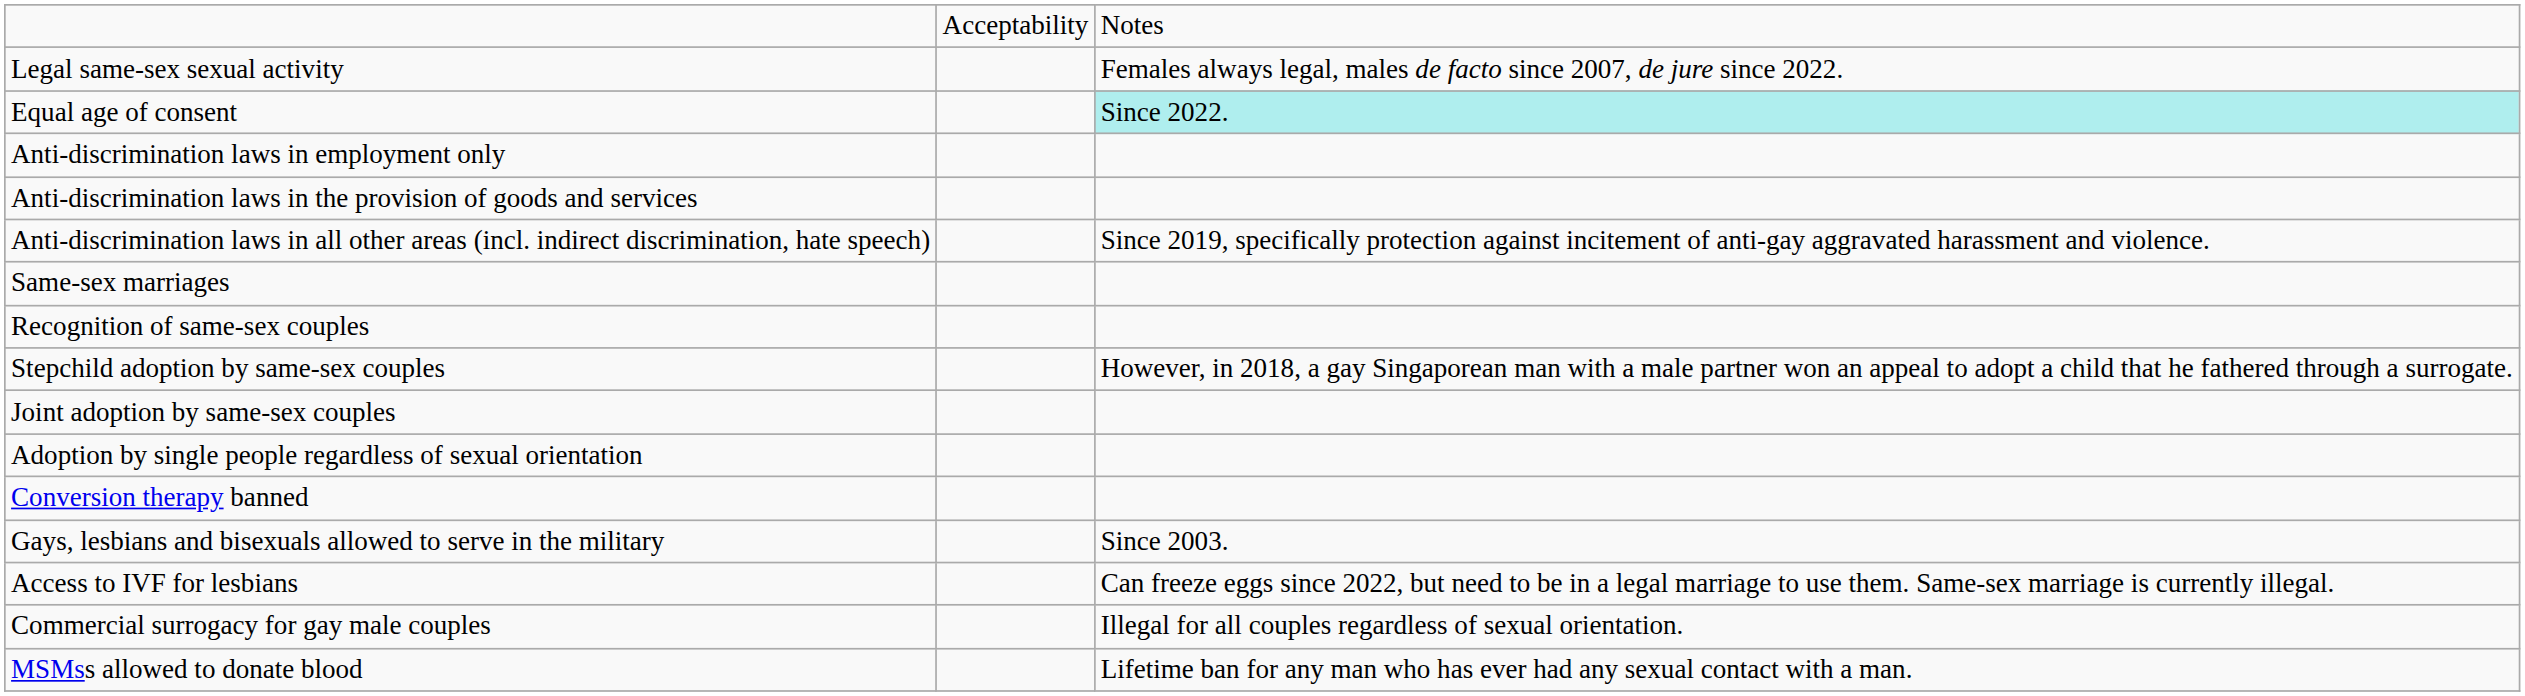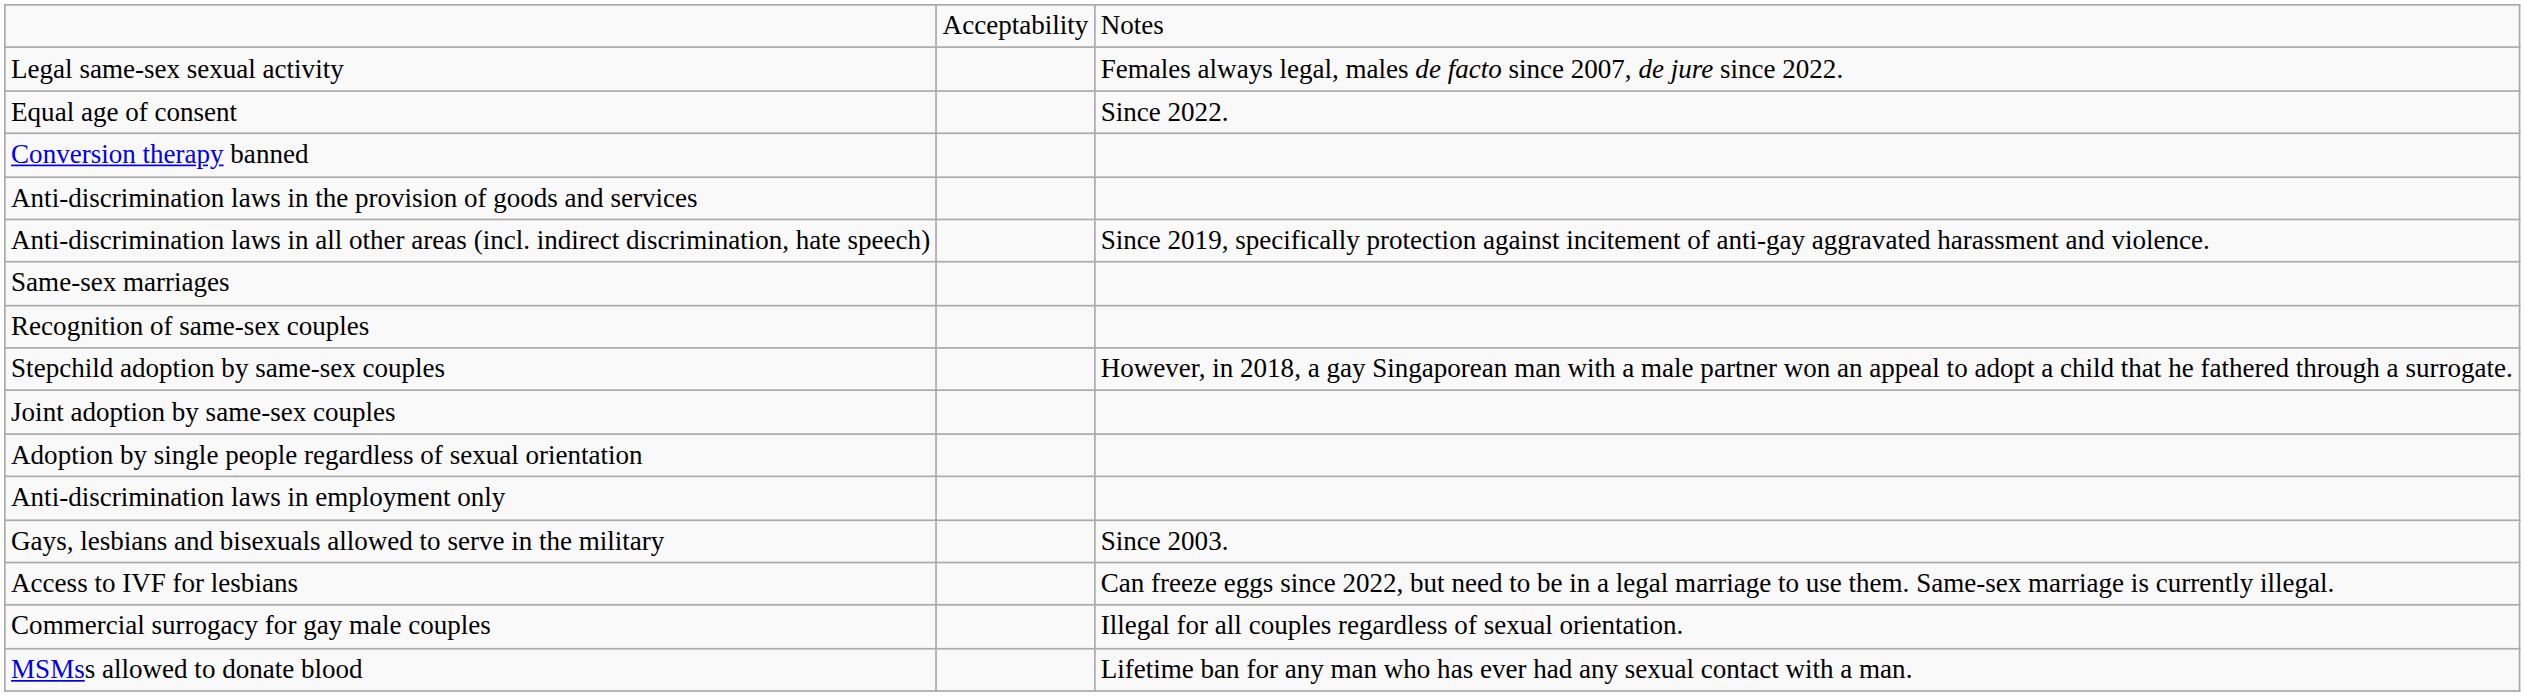 <table class="wikitable">
 <tr>
 <td></td>
 <td>Acceptability</td>
 <td>Notes</td>
 </tr>
 <tr>
 <td>Legal same-sex sexual activity</td>
 <td></td>
 <td>Females always legal, males <em>de facto</em> since 2007, <em>de jure</em> since 2022.</td>
 </tr>
 <tr>
 <td>Equal age of consent</td>
 <td></td>
-<td style="background: paleturquoise;">Since 2022.</td>
+<td>Since 2022.</td>
 </tr>
 <tr>
-<td>Anti-discrimination laws in employment only</td>
+<td><a href='#'>Conversion therapy</a> banned</td>
 <td></td>
 <td></td>
 </tr>
 <tr>
 <td>Anti-discrimination laws in the provision of goods and services</td>
 <td></td>
 <td></td>
 </tr>
 <tr>
 <td>Anti-discrimination laws in all other areas (incl. indirect discrimination, hate speech)</td>
 <td></td>
 <td>Since 2019, specifically protection against incitement of anti-gay aggravated harassment and violence.</td>
 </tr>
 <tr>
 <td>Same-sex marriages</td>
 <td></td>
 <td></td>
 </tr>
 <tr>
 <td>Recognition of same-sex couples</td>
 <td></td>
 <td></td>
 </tr>
 <tr>
 <td>Stepchild adoption by same-sex couples</td>
 <td></td>
 <td>However, in 2018, a gay Singaporean man with a male partner won an appeal to adopt a child that he fathered through a surrogate.</td>
 </tr>
 <tr>
 <td>Joint adoption by same-sex couples</td>
 <td></td>
 <td></td>
 </tr>
 <tr>
 <td>Adoption by single people regardless of sexual orientation</td>
 <td></td>
 <td></td>
 </tr>
 <tr>
-<td><a href='#'>Conversion therapy</a> banned</td>
+<td>Anti-discrimination laws in employment only</td>
 <td></td>
 <td></td>
 </tr>
 <tr>
 <td>Gays, lesbians and bisexuals allowed to serve in the military</td>
 <td></td>
 <td>Since 2003.</td>
 </tr>
 <tr>
 <td>Access to IVF for lesbians</td>
 <td></td>
 <td>Can freeze eggs since 2022, but need to be in a legal marriage to use them. Same-sex marriage is currently illegal.</td>
 </tr>
 <tr>
 <td>Commercial surrogacy for gay male couples</td>
 <td></td>
 <td>Illegal for all couples regardless of sexual orientation.</td>
 </tr>
 <tr>
 <td><a href='#'>MSMs</a>s allowed to donate blood</td>
 <td></td>
 <td>Lifetime ban for any man who has ever had any sexual contact with a man.</td>
 </tr>
 </table>
